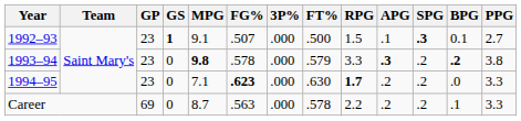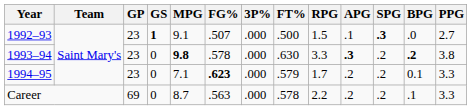 <table class="wikitable sortable">
 <tr>
 <th>Year</th>
 <th>Team</th>
 <th><abbr>GP</abbr></th>
 <th><abbr>GS</abbr></th>
 <th><abbr>MPG</abbr></th>
 <th><abbr>FG%</abbr></th>
 <th><abbr>3P%</abbr></th>
 <th><abbr>FT%</abbr></th>
 <th><abbr>RPG</abbr></th>
 <th><abbr>APG</abbr></th>
 <th><abbr>SPG</abbr></th>
 <th><abbr>BPG</abbr></th>
 <th><abbr>PPG</abbr></th>
 </tr>
 <tr>
 <td><a href='#'>1992–93</a></td>
 <td rowspan="3"><a href='#'>Saint Mary's</a></td>
 <td>23</td>
 <td><strong>1</strong></td>
 <td>9.1</td>
 <td>.507</td>
 <td>.000</td>
 <td>.500</td>
 <td>1.5</td>
 <td>.1</td>
 <td><strong>.3</strong></td>
-<td>0.1</td>
+<td>.0</td>
 <td>2.7</td>
 </tr>
 <tr>
 <td><a href='#'>1993–94</a></td>
 <td>23</td>
 <td>0</td>
 <td><strong>9.8</strong></td>
 <td>.578</td>
 <td>.000</td>
-<td>.579</td>
+<td>.630</td>
 <td>3.3</td>
 <td><strong>.3</strong></td>
 <td>.2</td>
 <td><strong>.2</strong></td>
 <td>3.8</td>
 </tr>
 <tr>
 <td><a href='#'>1994–95</a></td>
 <td>23</td>
 <td>0</td>
 <td>7.1</td>
 <td><strong>.623</strong></td>
 <td>.000</td>
-<td>.630</td>
-<td><strong>1.7</strong></td>
+<td>.579</td>
+<td>1.7</td>
 <td>.2</td>
 <td>.2</td>
-<td>.0</td>
+<td>0.1</td>
 <td>3.3</td>
 </tr>
 <tr>
 <td colspan="2">Career</td>
 <td>69</td>
 <td>0</td>
 <td>8.7</td>
 <td>.563</td>
 <td>.000</td>
 <td>.578</td>
 <td>2.2</td>
 <td>.2</td>
 <td>.2</td>
 <td>.1</td>
 <td>3.3</td>
 </tr>
 </table>
